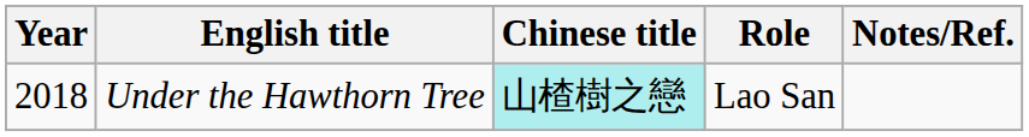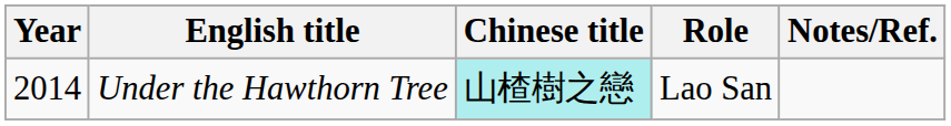 <table class="wikitable">
 <tr>
 <th>Year</th>
 <th>English title</th>
 <th>Chinese title</th>
 <th>Role</th>
 <th>Notes/Ref.</th>
 </tr>
 <tr>
-<td>2018</td>
+<td>2014</td>
 <td><em>Under the Hawthorn Tree</em></td>
 <td style="background: paleturquoise;">山楂樹之戀</td>
 <td>Lao San</td>
 <td></td>
 </tr>
 </table>
